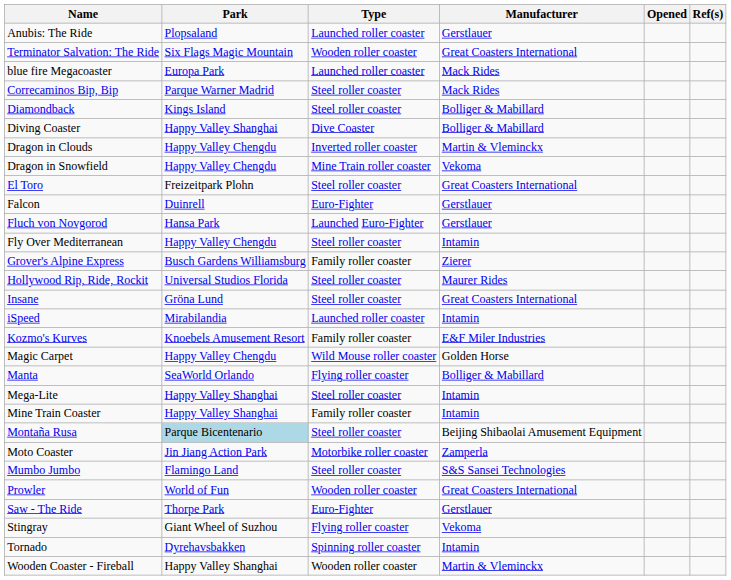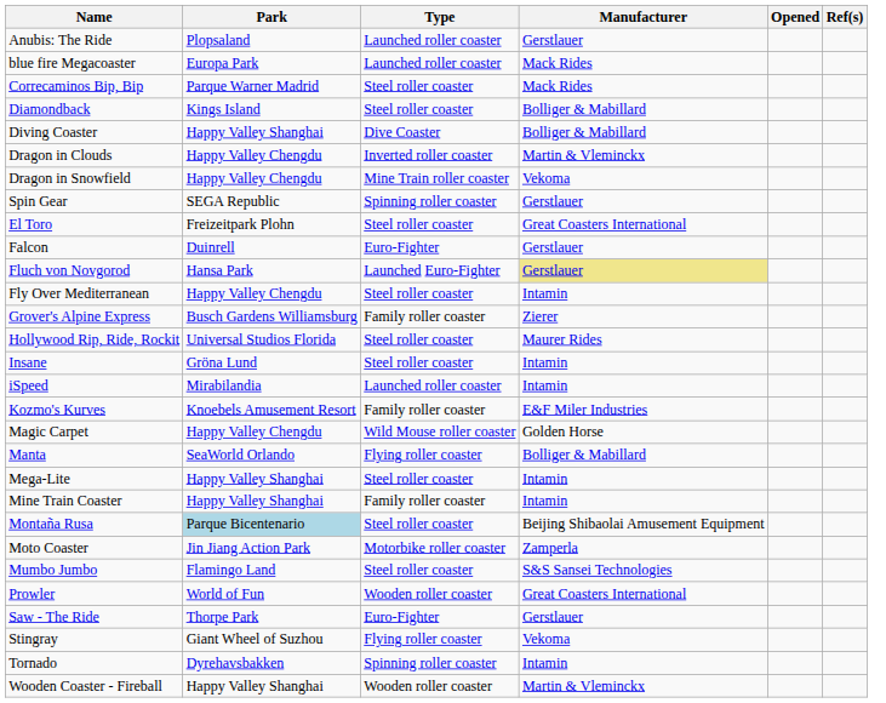 <table class="wikitable sortable">
 <tr>
 <th>Name</th>
 <th>Park</th>
 <th>Type</th>
 <th>Manufacturer</th>
 <th>Opened</th>
 <th>Ref(s)</th>
 </tr>
 <tr>
 <td>Anubis: The Ride</td>
 <td><a href='#'>Plopsaland</a></td>
 <td><a href='#'>Launched roller coaster</a></td>
 <td><a href='#'>Gerstlauer</a></td>
-<td></td>
-<td></td>
-</tr>
-<tr>
-<td><a href='#'>Terminator Salvation: The Ride</a></td>
-<td><a href='#'>Six Flags Magic Mountain</a></td>
-<td><a href='#'>Wooden roller coaster</a></td>
-<td><a href='#'>Great Coasters International</a></td>
 <td></td>
 <td></td>
 </tr>
 <tr>
 <td>blue fire Megacoaster</td>
 <td><a href='#'>Europa Park</a></td>
 <td><a href='#'>Launched roller coaster</a></td>
 <td><a href='#'>Mack Rides</a></td>
 <td></td>
 <td></td>
 </tr>
 <tr>
 <td><a href='#'>Correcaminos Bip, Bip</a></td>
 <td><a href='#'>Parque Warner Madrid</a></td>
 <td><a href='#'>Steel roller coaster</a></td>
 <td><a href='#'>Mack Rides</a></td>
 <td></td>
 <td></td>
 </tr>
 <tr>
 <td><a href='#'>Diamondback</a></td>
 <td><a href='#'>Kings Island</a></td>
 <td><a href='#'>Steel roller coaster</a></td>
 <td><a href='#'>Bolliger & Mabillard</a></td>
 <td></td>
 <td></td>
 </tr>
 <tr>
 <td>Diving Coaster</td>
 <td><a href='#'>Happy Valley Shanghai</a></td>
 <td><a href='#'>Dive Coaster</a></td>
 <td><a href='#'>Bolliger & Mabillard</a></td>
 <td></td>
 <td></td>
 </tr>
 <tr>
 <td>Dragon in Clouds</td>
 <td><a href='#'>Happy Valley Chengdu</a></td>
 <td><a href='#'>Inverted roller coaster</a></td>
 <td><a href='#'>Martin & Vleminckx</a></td>
 <td></td>
 <td></td>
 </tr>
 <tr>
 <td>Dragon in Snowfield</td>
 <td><a href='#'>Happy Valley Chengdu</a></td>
 <td><a href='#'>Mine Train roller coaster</a></td>
 <td><a href='#'>Vekoma</a></td>
 <td></td>
 <td></td>
 </tr>
 <tr>
+<td>Spin Gear</td>
+<td>SEGA Republic</td>
+<td><a href='#'>Spinning roller coaster</a></td>
+<td><a href='#'>Gerstlauer</a></td>
+<td></td>
+<td></td>
+</tr>
+<tr>
 <td><a href='#'>El Toro</a></td>
 <td>Freizeitpark Plohn</td>
 <td><a href='#'>Steel roller coaster</a></td>
 <td><a href='#'>Great Coasters International</a></td>
 <td></td>
 <td></td>
 </tr>
 <tr>
 <td>Falcon</td>
 <td><a href='#'>Duinrell</a></td>
 <td><a href='#'>Euro-Fighter</a></td>
 <td><a href='#'>Gerstlauer</a></td>
 <td></td>
 <td></td>
 </tr>
 <tr>
 <td><a href='#'>Fluch von Novgorod</a></td>
 <td><a href='#'>Hansa Park</a></td>
 <td><a href='#'>Launched</a> <a href='#'>Euro-Fighter</a></td>
-<td><a href='#'>Gerstlauer</a></td>
+<td style="background: khaki;"><a href='#'>Gerstlauer</a></td>
 <td></td>
 <td></td>
 </tr>
 <tr>
 <td>Fly Over Mediterranean</td>
 <td><a href='#'>Happy Valley Chengdu</a></td>
 <td><a href='#'>Steel roller coaster</a></td>
 <td><a href='#'>Intamin</a></td>
 <td></td>
 <td></td>
 </tr>
 <tr>
 <td><a href='#'>Grover's Alpine Express</a></td>
 <td><a href='#'>Busch Gardens Williamsburg</a></td>
 <td>Family roller coaster</td>
 <td><a href='#'>Zierer</a></td>
 <td></td>
 <td></td>
 </tr>
 <tr>
 <td><a href='#'>Hollywood Rip, Ride, Rockit</a></td>
 <td><a href='#'>Universal Studios Florida</a></td>
 <td><a href='#'>Steel roller coaster</a></td>
 <td><a href='#'>Maurer Rides</a></td>
 <td></td>
 <td></td>
 </tr>
 <tr>
 <td><a href='#'>Insane</a></td>
 <td><a href='#'>Gröna Lund</a></td>
 <td><a href='#'>Steel roller coaster</a></td>
-<td><a href='#'>Great Coasters International</a></td>
+<td><a href='#'>Intamin</a></td>
 <td></td>
 <td></td>
 </tr>
 <tr>
 <td><a href='#'>iSpeed</a></td>
 <td><a href='#'>Mirabilandia</a></td>
 <td><a href='#'>Launched roller coaster</a></td>
 <td><a href='#'>Intamin</a></td>
 <td></td>
 <td></td>
 </tr>
 <tr>
 <td><a href='#'>Kozmo's Kurves</a></td>
 <td><a href='#'>Knoebels Amusement Resort</a></td>
 <td>Family roller coaster</td>
 <td><a href='#'>E&F Miler Industries</a></td>
 <td></td>
 <td></td>
 </tr>
 <tr>
 <td>Magic Carpet</td>
 <td><a href='#'>Happy Valley Chengdu</a></td>
 <td><a href='#'>Wild Mouse roller coaster</a></td>
 <td>Golden Horse</td>
 <td></td>
 <td></td>
 </tr>
 <tr>
 <td><a href='#'>Manta</a></td>
 <td><a href='#'>SeaWorld Orlando</a></td>
 <td><a href='#'>Flying roller coaster</a></td>
 <td><a href='#'>Bolliger & Mabillard</a></td>
 <td></td>
 <td></td>
 </tr>
 <tr>
 <td>Mega-Lite</td>
 <td><a href='#'>Happy Valley Shanghai</a></td>
 <td><a href='#'>Steel roller coaster</a></td>
 <td><a href='#'>Intamin</a></td>
 <td></td>
 <td></td>
 </tr>
 <tr>
 <td>Mine Train Coaster</td>
 <td><a href='#'>Happy Valley Shanghai</a></td>
 <td>Family roller coaster</td>
 <td><a href='#'>Intamin</a></td>
 <td></td>
 <td></td>
 </tr>
 <tr>
 <td><a href='#'>Montaña Rusa</a></td>
 <td style="background: lightblue;">Parque Bicentenario</td>
 <td><a href='#'>Steel roller coaster</a></td>
 <td>Beijing Shibaolai Amusement Equipment</td>
 <td></td>
 <td></td>
 </tr>
 <tr>
 <td>Moto Coaster</td>
 <td><a href='#'>Jin Jiang Action Park</a></td>
 <td><a href='#'>Motorbike roller coaster</a></td>
 <td><a href='#'>Zamperla</a></td>
 <td></td>
 <td></td>
 </tr>
 <tr>
 <td><a href='#'>Mumbo Jumbo</a></td>
 <td><a href='#'>Flamingo Land</a></td>
 <td><a href='#'>Steel roller coaster</a></td>
 <td><a href='#'>S&S Sansei Technologies</a></td>
 <td></td>
 <td></td>
 </tr>
 <tr>
 <td><a href='#'>Prowler</a></td>
 <td><a href='#'>World of Fun</a></td>
 <td><a href='#'>Wooden roller coaster</a></td>
 <td><a href='#'>Great Coasters International</a></td>
 <td></td>
 <td></td>
 </tr>
 <tr>
 <td><a href='#'>Saw - The Ride</a></td>
 <td><a href='#'>Thorpe Park</a></td>
 <td><a href='#'>Euro-Fighter</a></td>
 <td><a href='#'>Gerstlauer</a></td>
 <td></td>
 <td></td>
 </tr>
 <tr>
 <td>Stingray</td>
 <td>Giant Wheel of Suzhou</td>
 <td><a href='#'>Flying roller coaster</a></td>
 <td><a href='#'>Vekoma</a></td>
 <td></td>
 <td></td>
 </tr>
 <tr>
 <td>Tornado</td>
 <td><a href='#'>Dyrehavsbakken</a></td>
 <td><a href='#'>Spinning roller coaster</a></td>
 <td><a href='#'>Intamin</a></td>
 <td></td>
 <td></td>
 </tr>
 <tr>
 <td>Wooden Coaster - Fireball</td>
 <td>Happy Valley Shanghai</td>
 <td>Wooden roller coaster</td>
 <td><a href='#'>Martin & Vleminckx</a></td>
 <td></td>
 <td></td>
 </tr>
 </table>
